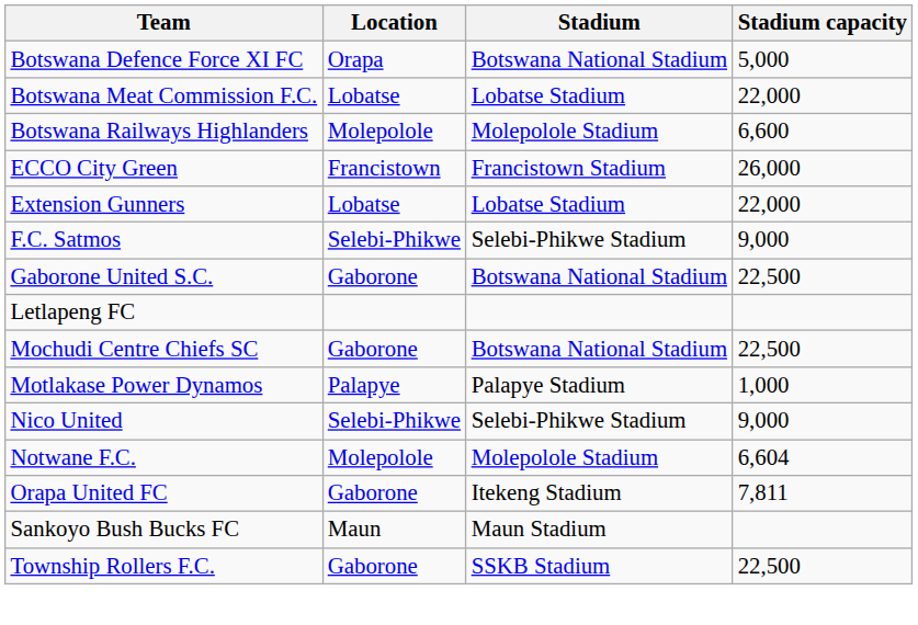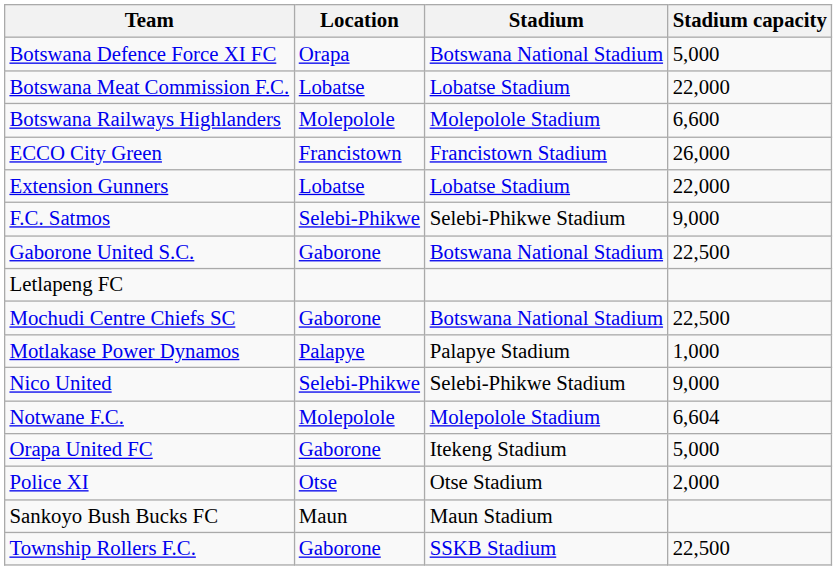 <table class="wikitable sortable">
 <tr>
 <th>Team</th>
 <th>Location</th>
 <th>Stadium</th>
 <th>Stadium capacity</th>
 </tr>
 <tr>
 <td><a href='#'>Botswana Defence Force XI FC</a></td>
 <td><a href='#'>Orapa</a></td>
 <td><a href='#'>Botswana National Stadium</a></td>
 <td>5,000</td>
 </tr>
 <tr>
 <td><a href='#'>Botswana Meat Commission F.C.</a></td>
 <td><a href='#'>Lobatse</a></td>
 <td><a href='#'>Lobatse Stadium</a></td>
 <td>22,000</td>
 </tr>
 <tr>
 <td><a href='#'>Botswana Railways Highlanders</a></td>
 <td><a href='#'>Molepolole</a></td>
 <td><a href='#'>Molepolole Stadium</a></td>
 <td>6,600</td>
 </tr>
 <tr>
 <td><a href='#'>ECCO City Green</a></td>
 <td><a href='#'>Francistown</a></td>
 <td><a href='#'>Francistown Stadium</a></td>
 <td>26,000</td>
 </tr>
 <tr>
 <td><a href='#'>Extension Gunners</a></td>
 <td><a href='#'>Lobatse</a></td>
 <td><a href='#'>Lobatse Stadium</a></td>
 <td>22,000</td>
 </tr>
 <tr>
 <td><a href='#'>F.C. Satmos</a></td>
 <td><a href='#'>Selebi-Phikwe</a></td>
 <td>Selebi-Phikwe Stadium</td>
 <td>9,000</td>
 </tr>
 <tr>
 <td><a href='#'>Gaborone United S.C.</a></td>
 <td><a href='#'>Gaborone</a></td>
 <td><a href='#'>Botswana National Stadium</a></td>
 <td>22,500</td>
 </tr>
 <tr>
 <td>Letlapeng FC</td>
 <td></td>
 <td></td>
 <td></td>
 </tr>
 <tr>
 <td><a href='#'>Mochudi Centre Chiefs SC</a></td>
 <td><a href='#'>Gaborone</a></td>
 <td><a href='#'>Botswana National Stadium</a></td>
 <td>22,500</td>
 </tr>
 <tr>
 <td><a href='#'>Motlakase Power Dynamos</a></td>
 <td><a href='#'>Palapye</a></td>
 <td>Palapye Stadium</td>
 <td>1,000</td>
 </tr>
 <tr>
 <td><a href='#'>Nico United</a></td>
 <td><a href='#'>Selebi-Phikwe</a></td>
 <td>Selebi-Phikwe Stadium</td>
 <td>9,000</td>
 </tr>
 <tr>
 <td><a href='#'>Notwane F.C.</a></td>
 <td><a href='#'>Molepolole</a></td>
 <td><a href='#'>Molepolole Stadium</a></td>
 <td>6,604</td>
 </tr>
 <tr>
 <td><a href='#'>Orapa United FC</a></td>
 <td><a href='#'>Gaborone</a></td>
 <td>Itekeng Stadium</td>
-<td>7,811</td>
+<td>5,000</td>
+</tr>
+<tr>
+<td><a href='#'>Police XI</a></td>
+<td><a href='#'>Otse</a></td>
+<td>Otse Stadium</td>
+<td>2,000</td>
 </tr>
 <tr>
 <td>Sankoyo Bush Bucks FC</td>
 <td>Maun</td>
 <td>Maun Stadium</td>
 <td></td>
 </tr>
 <tr>
 <td><a href='#'>Township Rollers F.C.</a></td>
 <td><a href='#'>Gaborone</a></td>
 <td><a href='#'>SSKB Stadium</a></td>
 <td>22,500</td>
 </tr>
 </table>
